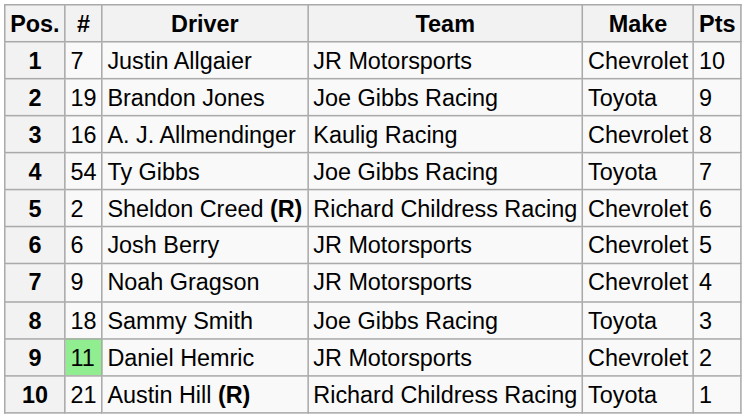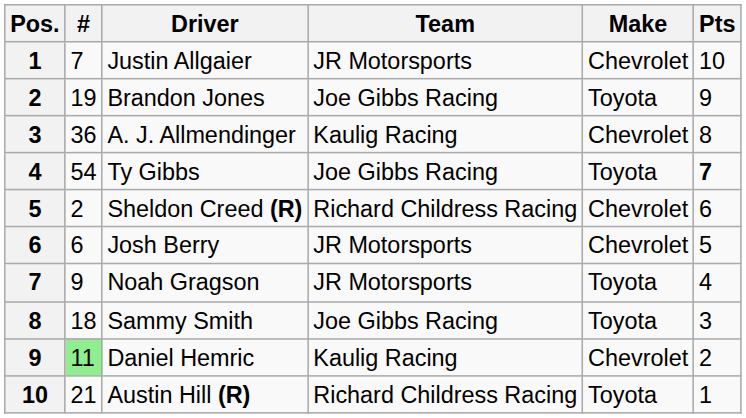 <table class="wikitable" style="font-size:95%">
 <tr>
 <th>Pos.</th>
 <th>#</th>
 <th>Driver</th>
 <th>Team</th>
 <th>Make</th>
 <th>Pts</th>
 </tr>
 <tr>
 <th>1</th>
 <td>7</td>
 <td>Justin Allgaier</td>
 <td>JR Motorsports</td>
 <td>Chevrolet</td>
 <td>10</td>
 </tr>
 <tr>
 <th>2</th>
 <td>19</td>
 <td>Brandon Jones</td>
 <td>Joe Gibbs Racing</td>
 <td>Toyota</td>
 <td>9</td>
 </tr>
 <tr>
 <th>3</th>
-<td>16</td>
+<td>36</td>
 <td>A. J. Allmendinger</td>
 <td>Kaulig Racing</td>
 <td>Chevrolet</td>
 <td>8</td>
 </tr>
 <tr>
 <th>4</th>
 <td>54</td>
 <td>Ty Gibbs</td>
 <td>Joe Gibbs Racing</td>
 <td>Toyota</td>
-<td>7</td>
+<td><strong>7</strong></td>
 </tr>
 <tr>
 <th>5</th>
 <td>2</td>
 <td>Sheldon Creed <strong>(R)</strong></td>
 <td>Richard Childress Racing</td>
 <td>Chevrolet</td>
 <td>6</td>
 </tr>
 <tr>
 <th>6</th>
 <td>6</td>
 <td>Josh Berry</td>
 <td>JR Motorsports</td>
 <td>Chevrolet</td>
 <td>5</td>
 </tr>
 <tr>
 <th>7</th>
 <td>9</td>
 <td>Noah Gragson</td>
 <td>JR Motorsports</td>
-<td>Chevrolet</td>
+<td>Toyota</td>
 <td>4</td>
 </tr>
 <tr>
 <th>8</th>
 <td>18</td>
 <td>Sammy Smith</td>
 <td>Joe Gibbs Racing</td>
 <td>Toyota</td>
 <td>3</td>
 </tr>
 <tr>
 <th>9</th>
 <td style="background: lightgreen;">11</td>
 <td>Daniel Hemric</td>
-<td>JR Motorsports</td>
+<td>Kaulig Racing</td>
 <td>Chevrolet</td>
 <td>2</td>
 </tr>
 <tr>
 <th>10</th>
 <td>21</td>
 <td>Austin Hill <strong>(R)</strong></td>
 <td>Richard Childress Racing</td>
 <td>Toyota</td>
 <td>1</td>
 </tr>
 </table>
